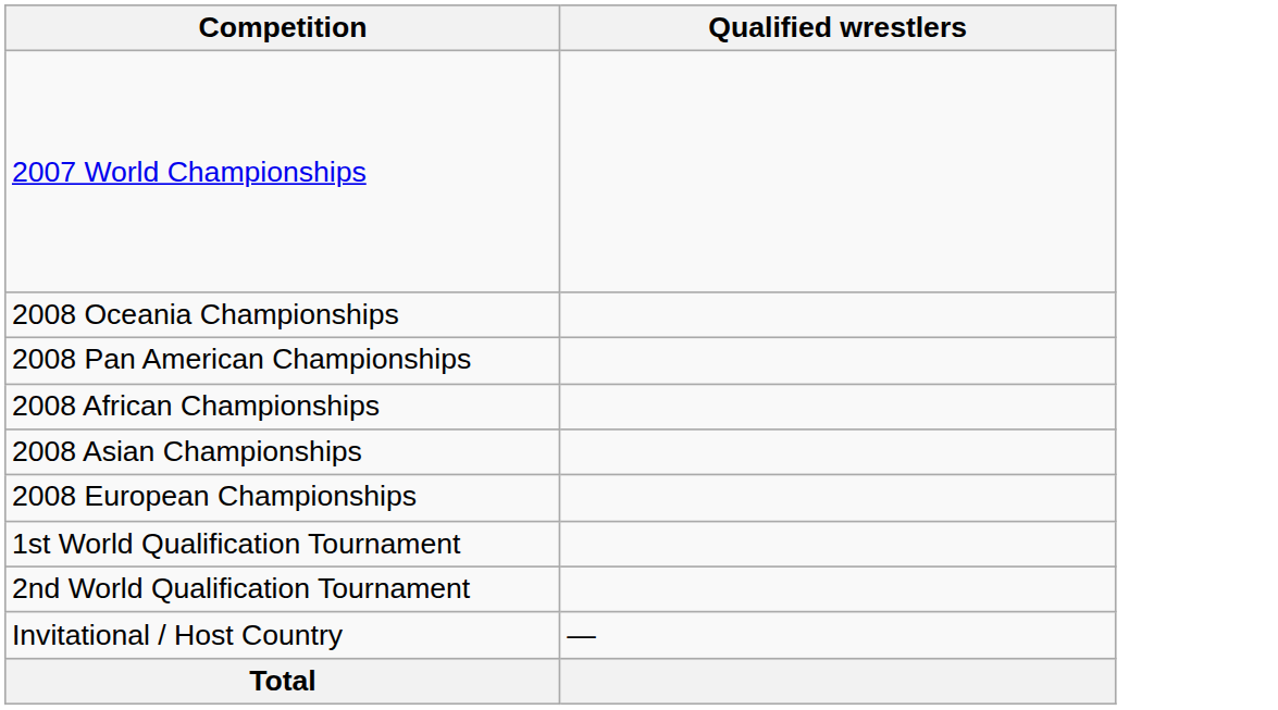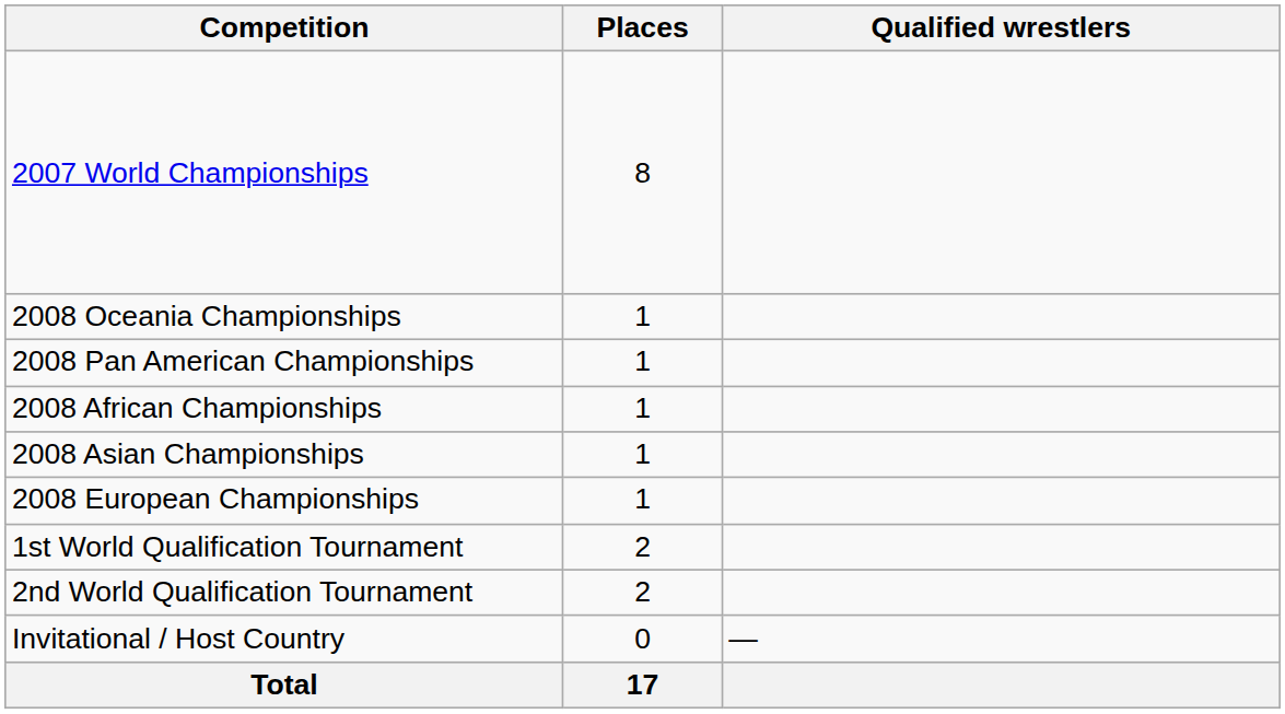 <table class = "wikitable">
 <tr>
 <th width=300>Competition</th>
+<th width=80>Places</th>
 <th width=300>Qualified wrestlers</th>
 </tr>
 <tr>
 <td><a href='#'>2007 World Championships</a></td>
+<td align="center">8</td>
 <td><br><br><br><br><br><br><br></td>
 </tr>
 <tr>
 <td>2008 Oceania Championships</td>
+<td align="center">1</td>
 <td></td>
 </tr>
 <tr>
 <td>2008 Pan American Championships</td>
+<td align="center">1</td>
 <td></td>
 </tr>
 <tr>
 <td>2008 African Championships</td>
+<td align="center">1</td>
 <td></td>
 </tr>
 <tr>
 <td>2008 Asian Championships</td>
+<td align="center">1</td>
 <td></td>
 </tr>
 <tr>
 <td>2008 European Championships</td>
+<td align="center">1</td>
 <td></td>
 </tr>
 <tr>
 <td>1st World Qualification Tournament</td>
+<td align="center">2</td>
 <td><br></td>
 </tr>
 <tr>
 <td>2nd World Qualification Tournament</td>
+<td align="center">2</td>
 <td><br></td>
 </tr>
 <tr>
 <td>Invitational / Host Country</td>
+<td align="center">0</td>
 <td>—</td>
 </tr>
 <tr>
 <th>Total</th>
+<th>17</th>
 <th></th>
 </tr>
 </table>
